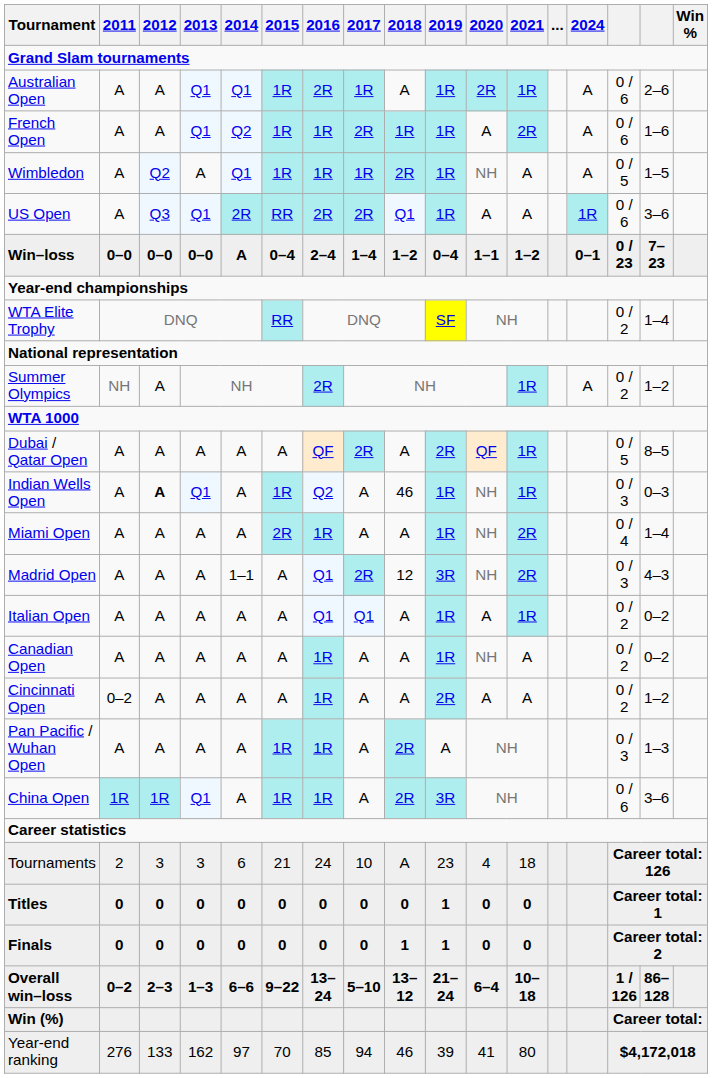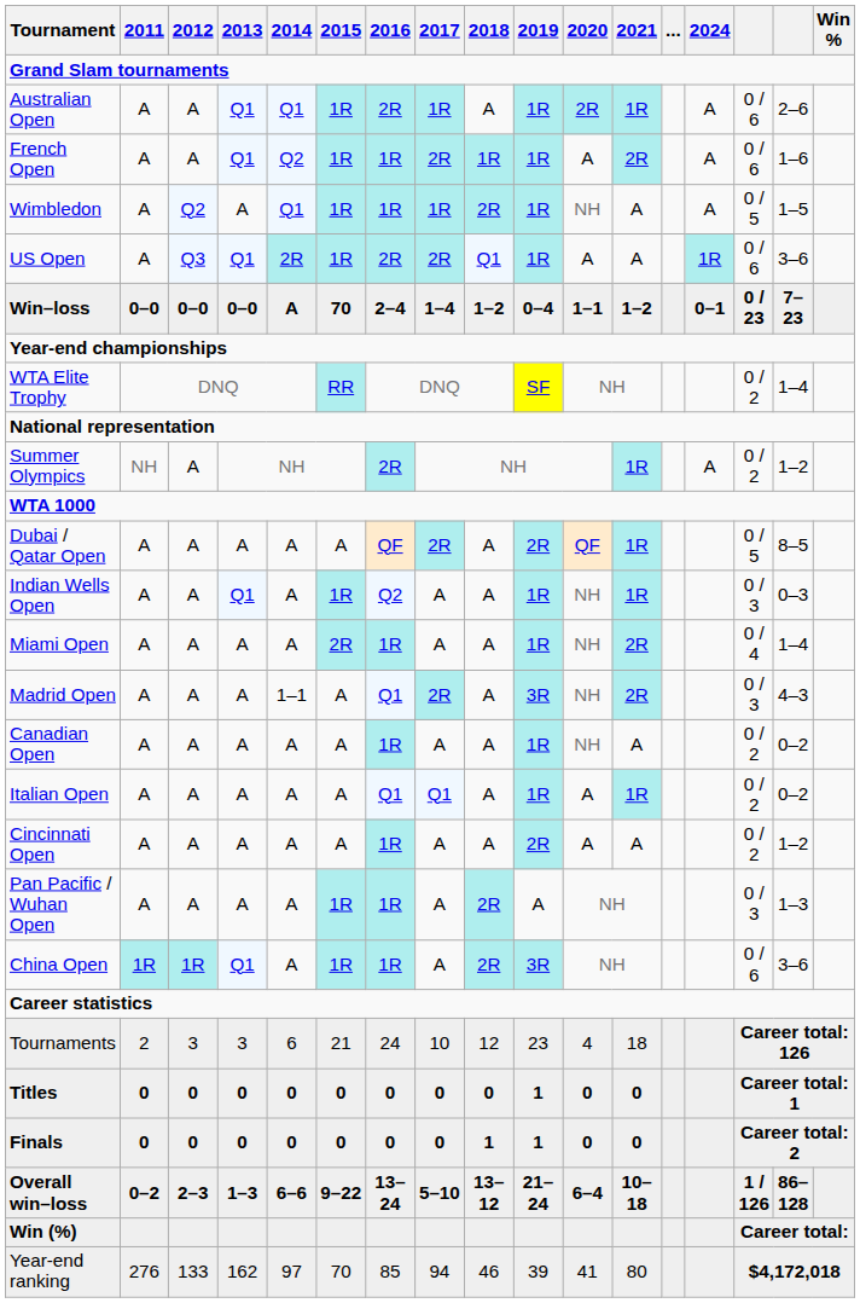 <table class="wikitable nowrap" style=text-align:center>
 <tr>
 <th>Tournament</th>
 <th><a href='#'>2011</a></th>
 <th><a href='#'>2012</a></th>
 <th><a href='#'>2013</a></th>
 <th><a href='#'>2014</a></th>
 <th><a href='#'>2015</a></th>
 <th><a href='#'>2016</a></th>
 <th><a href='#'>2017</a></th>
 <th><a href='#'>2018</a></th>
 <th><a href='#'>2019</a></th>
 <th><a href='#'>2020</a></th>
 <th><a href='#'>2021</a></th>
 <th>...</th>
 <th><a href='#'>2024</a></th>
 <th></th>
 <th></th>
 <th>Win %</th>
 </tr>
 <tr>
 <td colspan="17" align="left"><strong><a href='#'>Grand Slam tournaments</a></strong></td>
 </tr>
 <tr>
 <td align=left><a href='#'>Australian Open</a></td>
 <td>A</td>
 <td>A</td>
 <td bgcolor=f0f8ff><a href='#'>Q1</a></td>
 <td bgcolor=f0f8ff><a href='#'>Q1</a></td>
 <td bgcolor=afeeee><a href='#'>1R</a></td>
 <td bgcolor=afeeee><a href='#'>2R</a></td>
 <td bgcolor=afeeee><a href='#'>1R</a></td>
 <td>A</td>
 <td bgcolor=afeeee><a href='#'>1R</a></td>
 <td bgcolor=afeeee><a href='#'>2R</a></td>
 <td bgcolor=afeeee><a href='#'>1R</a></td>
 <td></td>
 <td>A</td>
 <td>0 / 6</td>
 <td>2–6</td>
 <td></td>
 </tr>
 <tr>
 <td align=left><a href='#'>French Open</a></td>
 <td>A</td>
 <td>A</td>
 <td bgcolor=f0f8ff><a href='#'>Q1</a></td>
 <td bgcolor=f0f8ff><a href='#'>Q2</a></td>
 <td bgcolor=afeeee><a href='#'>1R</a></td>
 <td bgcolor=afeeee><a href='#'>1R</a></td>
 <td bgcolor=afeeee><a href='#'>2R</a></td>
 <td bgcolor=afeeee><a href='#'>1R</a></td>
 <td bgcolor=afeeee><a href='#'>1R</a></td>
 <td>A</td>
 <td bgcolor=afeeee><a href='#'>2R</a></td>
 <td></td>
 <td>A</td>
 <td>0 / 6</td>
 <td>1–6</td>
 <td></td>
 </tr>
 <tr>
 <td align=left><a href='#'>Wimbledon</a></td>
 <td>A</td>
 <td bgcolor=f0f8ff><a href='#'>Q2</a></td>
 <td>A</td>
 <td bgcolor=f0f8ff><a href='#'>Q1</a></td>
 <td bgcolor=afeeee><a href='#'>1R</a></td>
 <td bgcolor=afeeee><a href='#'>1R</a></td>
 <td bgcolor=afeeee><a href='#'>1R</a></td>
 <td bgcolor=afeeee><a href='#'>2R</a></td>
 <td bgcolor=afeeee><a href='#'>1R</a></td>
 <td style=color:#767676>NH</td>
 <td>A</td>
 <td></td>
 <td>A</td>
 <td>0 / 5</td>
 <td>1–5</td>
 <td></td>
 </tr>
 <tr>
 <td align=left><a href='#'>US Open</a></td>
 <td>A</td>
 <td bgcolor=f0f8ff><a href='#'>Q3</a></td>
 <td bgcolor=f0f8ff><a href='#'>Q1</a></td>
 <td bgcolor=afeeee><a href='#'>2R</a></td>
-<td bgcolor=afeeee><a href='#'>RR</a></td>
+<td bgcolor=afeeee><a href='#'>1R</a></td>
 <td bgcolor=afeeee><a href='#'>2R</a></td>
 <td bgcolor=afeeee><a href='#'>2R</a></td>
 <td bgcolor=f0f8ff><a href='#'>Q1</a></td>
 <td bgcolor=afeeee><a href='#'>1R</a></td>
 <td>A</td>
 <td>A</td>
 <td></td>
 <td bgcolor=afeeee><a href='#'>1R</a></td>
 <td>0 / 6</td>
 <td>3–6</td>
 <td></td>
 </tr>
 <tr style=background:#efefef;font-weight:bold>
 <td align=left>Win–loss</td>
 <td>0–0</td>
 <td>0–0</td>
 <td>0–0</td>
 <td>A</td>
-<td>0–4</td>
+<td>70</td>
 <td>2–4</td>
 <td>1–4</td>
 <td>1–2</td>
 <td>0–4</td>
 <td>1–1</td>
 <td>1–2</td>
 <td></td>
 <td>0–1</td>
 <td>0 / 23</td>
 <td>7–23</td>
 <td></td>
 </tr>
 <tr>
 <td colspan="17" align="left"><strong>Year-end championships</strong></td>
 </tr>
 <tr>
 <td align=left><a href='#'>WTA Elite Trophy</a></td>
 <td style=color:#767676 colspan=4>DNQ</td>
 <td bgcolor=afeeee><a href='#'>RR</a></td>
 <td style=color:#767676 colspan=3>DNQ</td>
 <td bgcolor=yellow><a href='#'>SF</a></td>
 <td colspan=2 style=color:#767676>NH</td>
 <td></td>
 <td></td>
 <td>0 / 2</td>
 <td>1–4</td>
 <td></td>
 </tr>
 <tr>
 <td colspan="17" align="left"><strong>National representation</strong></td>
 </tr>
 <tr>
 <td align=left><a href='#'>Summer Olympics</a></td>
 <td style=color:#767676>NH</td>
 <td>A</td>
 <td colspan=3 style=color:#767676>NH</td>
 <td bgcolor=afeeee><a href='#'>2R</a></td>
 <td colspan=4 style=color:#767676>NH</td>
 <td bgcolor=afeeee><a href='#'>1R</a></td>
 <td></td>
 <td>A</td>
 <td>0 / 2</td>
 <td>1–2</td>
 <td></td>
 </tr>
 <tr>
 <td colspan="17" align="left"><strong><a href='#'>WTA 1000</a></strong></td>
 </tr>
 <tr>
 <td align=left><a href='#'>Dubai</a> / <a href='#'>Qatar Open</a></td>
 <td>A</td>
 <td>A</td>
 <td>A</td>
 <td>A</td>
 <td>A</td>
 <td bgcolor=ffebcd><a href='#'>QF</a></td>
 <td bgcolor=afeeee><a href='#'>2R</a></td>
 <td>A</td>
 <td bgcolor=afeeee><a href='#'>2R</a></td>
 <td bgcolor=ffebcd><a href='#'>QF</a></td>
 <td bgcolor=afeeee><a href='#'>1R</a></td>
 <td></td>
 <td></td>
 <td>0 / 5</td>
 <td>8–5</td>
 <td></td>
 </tr>
 <tr>
 <td align=left><a href='#'>Indian Wells Open</a></td>
 <td>A</td>
-<td><strong>A</strong></td>
+<td>A</td>
 <td bgcolor=f0f8ff><a href='#'>Q1</a></td>
 <td>A</td>
 <td bgcolor=afeeee><a href='#'>1R</a></td>
 <td bgcolor=f0f8ff><a href='#'>Q2</a></td>
 <td>A</td>
-<td>46</td>
+<td>A</td>
 <td bgcolor=afeeee><a href='#'>1R</a></td>
 <td style="color:#767676">NH</td>
 <td bgcolor=afeeee><a href='#'>1R</a></td>
 <td></td>
 <td></td>
 <td>0 / 3</td>
 <td>0–3</td>
 <td></td>
 </tr>
 <tr>
 <td align=left><a href='#'>Miami Open</a></td>
 <td>A</td>
 <td>A</td>
 <td>A</td>
 <td>A</td>
 <td bgcolor=afeeee><a href='#'>2R</a></td>
 <td bgcolor=afeeee><a href='#'>1R</a></td>
 <td>A</td>
 <td>A</td>
 <td bgcolor=afeeee><a href='#'>1R</a></td>
 <td style=color:#767676>NH</td>
 <td bgcolor=afeeee><a href='#'>2R</a></td>
 <td></td>
 <td></td>
 <td>0 / 4</td>
 <td>1–4</td>
 <td></td>
 </tr>
 <tr>
 <td align=left><a href='#'>Madrid Open</a></td>
 <td>A</td>
 <td>A</td>
 <td>A</td>
 <td>1–1</td>
 <td>A</td>
 <td bgcolor=f0f8ff><a href='#'>Q1</a></td>
 <td bgcolor=afeeee><a href='#'>2R</a></td>
-<td>12</td>
+<td>A</td>
 <td bgcolor=afeeee><a href='#'>3R</a></td>
 <td style=color:#767676>NH</td>
 <td bgcolor=afeeee><a href='#'>2R</a></td>
 <td></td>
 <td></td>
 <td>0 / 3</td>
 <td>4–3</td>
+<td></td>
+</tr>
+<tr>
+<td align=left><a href='#'>Canadian Open</a></td>
+<td>A</td>
+<td>A</td>
+<td>A</td>
+<td>A</td>
+<td>A</td>
+<td bgcolor=afeeee><a href='#'>1R</a></td>
+<td>A</td>
+<td>A</td>
+<td bgcolor=afeeee><a href='#'>1R</a></td>
+<td style=color:#767676>NH</td>
+<td>A</td>
+<td></td>
+<td></td>
+<td>0 / 2</td>
+<td>0–2</td>
 <td></td>
 </tr>
 <tr>
 <td align=left><a href='#'>Italian Open</a></td>
 <td>A</td>
 <td>A</td>
 <td>A</td>
 <td>A</td>
 <td>A</td>
 <td bgcolor=f0f8ff><a href='#'>Q1</a></td>
 <td bgcolor=f0f8ff><a href='#'>Q1</a></td>
 <td>A</td>
 <td bgcolor=afeeee><a href='#'>1R</a></td>
 <td>A</td>
 <td bgcolor=afeeee><a href='#'>1R</a></td>
 <td></td>
 <td></td>
 <td>0 / 2</td>
 <td>0–2</td>
 <td></td>
 </tr>
 <tr>
-<td align=left><a href='#'>Canadian Open</a></td>
+<td align=left><a href='#'>Cincinnati Open</a></td>
 <td>A</td>
-<td>A</td>
-<td>A</td>
-<td>A</td>
-<td>A</td>
-<td bgcolor=afeeee><a href='#'>1R</a></td>
-<td>A</td>
-<td>A</td>
-<td bgcolor=afeeee><a href='#'>1R</a></td>
-<td style=color:#767676>NH</td>
-<td>A</td>
-<td></td>
-<td></td>
-<td>0 / 2</td>
-<td>0–2</td>
-<td></td>
-</tr>
-<tr>
-<td align=left><a href='#'>Cincinnati Open</a></td>
-<td>0–2</td>
 <td>A</td>
 <td>A</td>
 <td>A</td>
 <td>A</td>
 <td bgcolor=afeeee><a href='#'>1R</a></td>
 <td>A</td>
 <td>A</td>
 <td bgcolor=afeeee><a href='#'>2R</a></td>
 <td>A</td>
 <td>A</td>
 <td></td>
 <td></td>
 <td>0 / 2</td>
 <td>1–2</td>
 <td></td>
 </tr>
 <tr>
 <td align=left><a href='#'>Pan Pacific</a> / <a href='#'>Wuhan Open</a></td>
 <td>A</td>
 <td>A</td>
 <td>A</td>
 <td>A</td>
 <td bgcolor=afeeee><a href='#'>1R</a></td>
 <td bgcolor=afeeee><a href='#'>1R</a></td>
 <td>A</td>
 <td bgcolor=afeeee><a href='#'>2R</a></td>
 <td>A</td>
 <td colspan=2 style=color:#767676>NH</td>
 <td></td>
 <td></td>
 <td>0 / 3</td>
 <td>1–3</td>
 <td></td>
 </tr>
 <tr>
 <td align=left><a href='#'>China Open</a></td>
 <td bgcolor=afeeee><a href='#'>1R</a></td>
 <td bgcolor=afeeee><a href='#'>1R</a></td>
 <td bgcolor=f0f8ff><a href='#'>Q1</a></td>
 <td>A</td>
 <td bgcolor=afeeee><a href='#'>1R</a></td>
 <td bgcolor=afeeee><a href='#'>1R</a></td>
 <td>A</td>
 <td bgcolor=afeeee><a href='#'>2R</a></td>
 <td bgcolor=afeeee><a href='#'>3R</a></td>
 <td style=color:#767676 colspan="2">NH</td>
 <td></td>
 <td></td>
 <td>0 / 6</td>
 <td>3–6</td>
 <td></td>
 </tr>
 <tr>
 <td colspan="17" align="left"><strong>Career statistics</strong></td>
 </tr>
 <tr bgcolor=efefef>
 <td align=left>Tournaments</td>
 <td>2</td>
 <td>3</td>
 <td>3</td>
 <td>6</td>
 <td>21</td>
 <td>24</td>
 <td>10</td>
-<td>A</td>
+<td>12</td>
 <td>23</td>
 <td>4</td>
 <td>18</td>
 <td></td>
 <td></td>
 <td colspan="3"><strong>Career total: 126</strong></td>
 </tr>
 <tr style=background-color:#efefef;font-weight:bold>
 <td align=left>Titles</td>
 <td>0</td>
 <td>0</td>
 <td>0</td>
 <td>0</td>
 <td>0</td>
 <td>0</td>
 <td>0</td>
 <td>0</td>
 <td>1</td>
 <td>0</td>
 <td>0</td>
 <td></td>
 <td></td>
 <td colspan="3">Career total: 1</td>
 </tr>
 <tr style=background-color:#efefef;font-weight:bold>
 <td align=left>Finals</td>
 <td>0</td>
 <td>0</td>
 <td>0</td>
 <td>0</td>
 <td>0</td>
 <td>0</td>
 <td>0</td>
 <td>1</td>
 <td>1</td>
 <td>0</td>
 <td>0</td>
 <td></td>
 <td></td>
 <td colspan="3">Career total: 2</td>
 </tr>
 <tr style=background-color:#efefef;font-weight:bold>
 <td align=left>Overall win–loss</td>
 <td>0–2</td>
 <td>2–3</td>
 <td>1–3</td>
 <td>6–6</td>
 <td>9–22</td>
 <td>13–24</td>
 <td>5–10</td>
 <td>13–12</td>
 <td>21–24</td>
 <td>6–4</td>
 <td>10–18</td>
 <td></td>
 <td></td>
 <td>1 / 126</td>
 <td>86–128</td>
 <td></td>
 </tr>
 <tr style=background-color:#efefef;font-weight:bold>
 <td align=left>Win (%)</td>
 <td></td>
 <td></td>
 <td></td>
 <td></td>
 <td></td>
 <td></td>
 <td></td>
 <td></td>
 <td></td>
 <td></td>
 <td></td>
 <td></td>
 <td></td>
 <td colspan="3">Career total: </td>
 </tr>
 <tr bgcolor=efefef>
 <td align=left>Year-end ranking</td>
 <td>276</td>
 <td>133</td>
 <td>162</td>
 <td>97</td>
 <td>70</td>
 <td>85</td>
 <td>94</td>
 <td>46</td>
 <td>39</td>
 <td>41</td>
 <td>80</td>
 <td></td>
 <td></td>
 <td colspan="3"><strong>$4,172,018</strong></td>
 </tr>
 </table>
